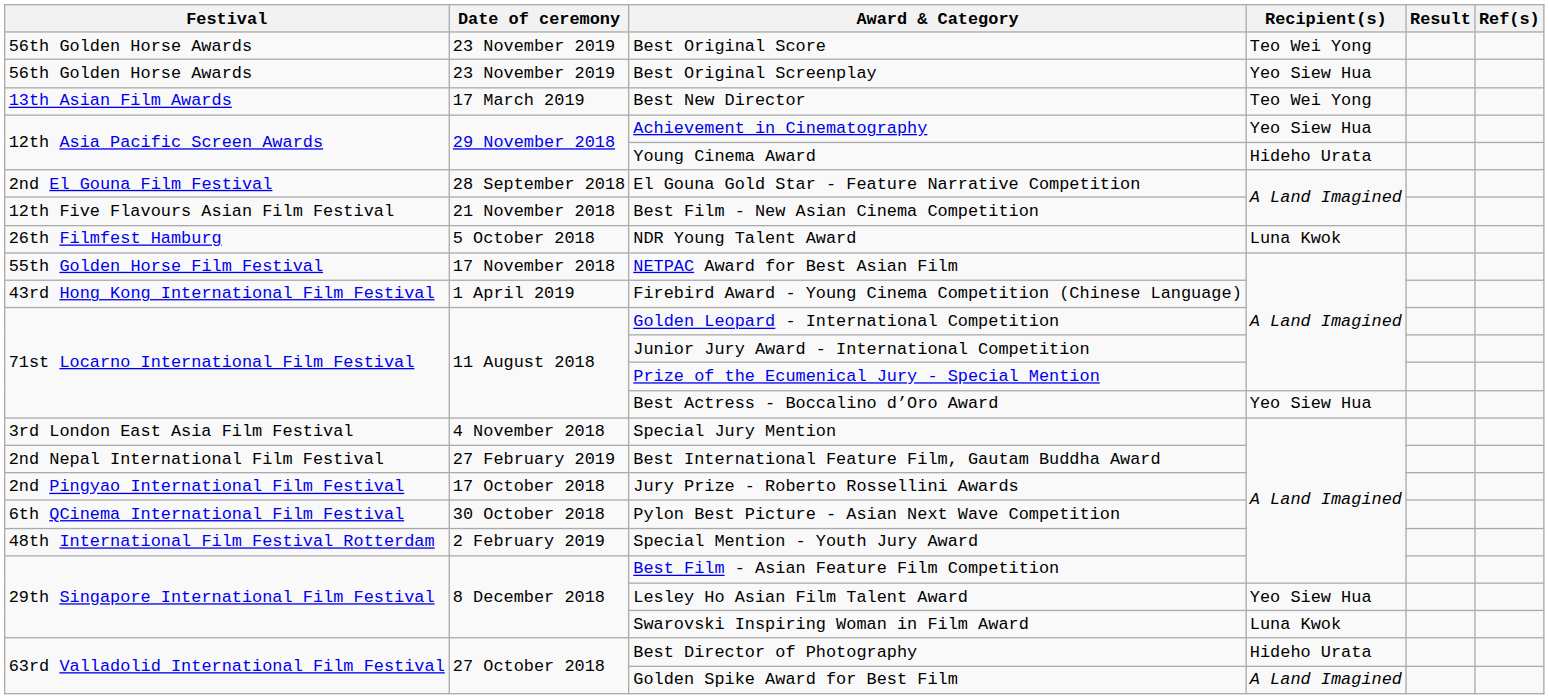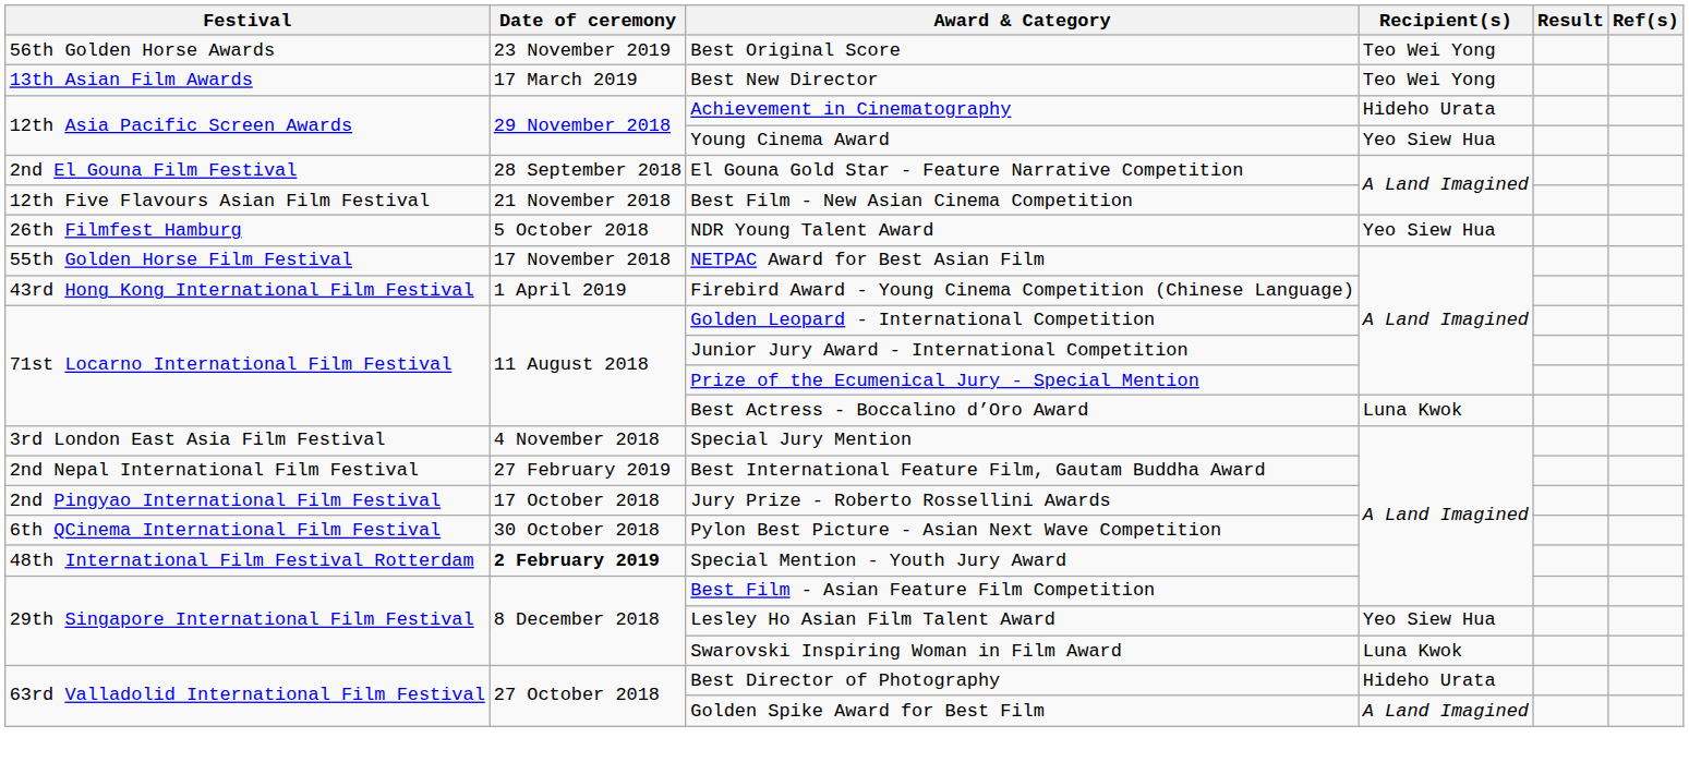 <table class="wikitable sortable">
 <tr>
 <th>Festival</th>
 <th>Date of ceremony</th>
 <th>Award & Category</th>
 <th>Recipient(s)</th>
 <th>Result</th>
 <th class="unsortable">Ref(s)</th>
 </tr>
 <tr>
 <td>56th Golden Horse Awards</td>
 <td>23 November 2019</td>
 <td>Best Original Score</td>
 <td>Teo Wei Yong</td>
 <td></td>
 <td></td>
 </tr>
 <tr>
-<td>56th Golden Horse Awards</td>
-<td>23 November 2019</td>
-<td>Best Original Screenplay</td>
-<td>Yeo Siew Hua</td>
-<td></td>
-<td></td>
-</tr>
-<tr>
 <td><a href='#'>13th Asian Film Awards</a></td>
 <td>17 March 2019</td>
 <td>Best New Director</td>
 <td>Teo Wei Yong</td>
 <td></td>
 <td></td>
 </tr>
 <tr>
 <td rowspan="2">12th <a href='#'>Asia Pacific Screen Awards</a></td>
 <td rowspan="2"><a href='#'>29 November 2018</a></td>
 <td><a href='#'>Achievement in Cinematography</a></td>
-<td>Yeo Siew Hua</td>
+<td>Hideho Urata</td>
 <td></td>
 <td></td>
 </tr>
 <tr>
 <td>Young Cinema Award</td>
-<td>Hideho Urata</td>
+<td>Yeo Siew Hua</td>
 <td></td>
 <td></td>
 </tr>
 <tr>
 <td>2nd <a href='#'>El Gouna Film Festival</a></td>
 <td>28 September 2018</td>
 <td>El Gouna Gold Star - Feature Narrative Competition</td>
 <td rowspan="2"><em>A Land Imagined</em></td>
 <td></td>
 <td></td>
 </tr>
 <tr>
 <td>12th Five Flavours Asian Film Festival</td>
 <td>21 November 2018</td>
 <td>Best Film - New Asian Cinema Competition</td>
 <td></td>
 <td></td>
 </tr>
 <tr>
 <td>26th <a href='#'>Filmfest Hamburg</a></td>
 <td>5 October 2018</td>
 <td>NDR Young Talent Award</td>
-<td>Luna Kwok</td>
+<td>Yeo Siew Hua</td>
 <td></td>
 <td></td>
 </tr>
 <tr>
 <td>55th <a href='#'>Golden Horse Film Festival</a></td>
 <td>17 November 2018</td>
 <td><a href='#'>NETPAC</a> Award for Best Asian Film</td>
 <td rowspan="5"><em>A Land Imagined</em></td>
 <td></td>
 <td></td>
 </tr>
 <tr>
 <td>43rd <a href='#'>Hong Kong International Film Festival</a></td>
 <td>1 April 2019</td>
 <td>Firebird Award - Young Cinema Competition (Chinese Language)</td>
 <td></td>
 <td></td>
 </tr>
 <tr>
 <td rowspan="4">71st <a href='#'>Locarno International Film Festival</a></td>
 <td rowspan="4">11 August 2018</td>
 <td><a href='#'>Golden Leopard</a> - International Competition</td>
 <td></td>
 <td></td>
 </tr>
 <tr>
 <td>Junior Jury Award - International Competition</td>
 <td></td>
 <td></td>
 </tr>
 <tr>
 <td><a href='#'>Prize of the Ecumenical Jury - Special Mention</a></td>
 <td></td>
 <td></td>
 </tr>
 <tr>
 <td>Best Actress - Boccalino d’Oro Award</td>
-<td>Yeo Siew Hua</td>
+<td>Luna Kwok</td>
 <td></td>
 <td></td>
 </tr>
 <tr>
 <td>3rd London East Asia Film Festival</td>
 <td>4 November 2018</td>
 <td>Special Jury Mention</td>
 <td rowspan="6"><em>A Land Imagined</em></td>
 <td></td>
 <td></td>
 </tr>
 <tr>
 <td>2nd Nepal International Film Festival</td>
 <td>27 February 2019</td>
 <td>Best International Feature Film, Gautam Buddha Award</td>
 <td></td>
 <td></td>
 </tr>
 <tr>
 <td>2nd <a href='#'>Pingyao International Film Festival</a></td>
 <td>17 October 2018</td>
 <td>Jury Prize - Roberto Rossellini Awards</td>
 <td></td>
 <td></td>
 </tr>
 <tr>
 <td>6th <a href='#'>QCinema International Film Festival</a></td>
 <td>30 October 2018</td>
 <td>Pylon Best Picture - Asian Next Wave Competition</td>
 <td></td>
 <td></td>
 </tr>
 <tr>
 <td>48th <a href='#'>International Film Festival Rotterdam</a></td>
-<td>2 February 2019</td>
+<td><strong>2 February 2019</strong></td>
 <td>Special Mention - Youth Jury Award</td>
 <td></td>
 <td></td>
 </tr>
 <tr>
 <td rowspan="3">29th <a href='#'>Singapore International Film Festival</a></td>
 <td rowspan="3">8 December 2018</td>
 <td><a href='#'>Best Film</a> - Asian Feature Film Competition</td>
 <td></td>
 <td></td>
 </tr>
 <tr>
 <td>Lesley Ho Asian Film Talent Award</td>
 <td>Yeo Siew Hua</td>
 <td></td>
 <td></td>
 </tr>
 <tr>
 <td>Swarovski Inspiring Woman in Film Award</td>
 <td>Luna Kwok</td>
 <td></td>
 <td></td>
 </tr>
 <tr>
 <td rowspan="2">63rd <a href='#'>Valladolid International Film Festival</a></td>
 <td rowspan="2">27 October 2018</td>
 <td>Best Director of Photography</td>
 <td>Hideho Urata</td>
 <td></td>
 <td></td>
 </tr>
 <tr>
 <td>Golden Spike Award for Best Film</td>
 <td><em>A Land Imagined</em></td>
 <td></td>
 <td></td>
 </tr>
 </table>
